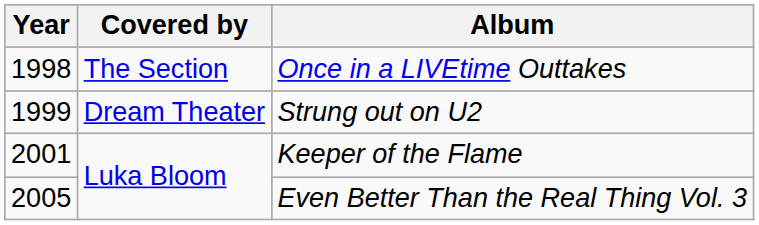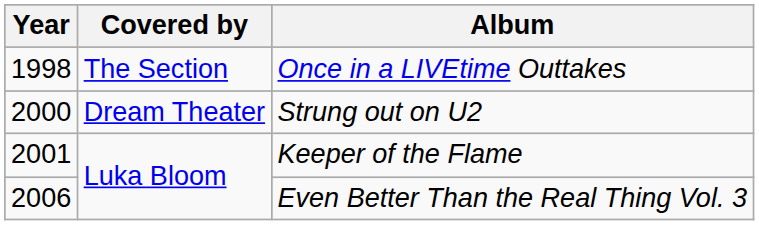 <table class="wikitable">
 <tr>
 <th>Year</th>
 <th>Covered by</th>
 <th>Album</th>
 </tr>
 <tr>
 <td>1998</td>
 <td><a href='#'>The Section</a></td>
 <td><em><a href='#'>Once in a LIVEtime</a> Outtakes</em></td>
 </tr>
 <tr>
-<td>1999</td>
+<td>2000</td>
 <td><a href='#'>Dream Theater</a></td>
 <td><em>Strung out on U2</em></td>
 </tr>
 <tr>
 <td>2001</td>
 <td rowspan="2"><a href='#'>Luka Bloom</a></td>
 <td><em>Keeper of the Flame</em></td>
 </tr>
 <tr>
-<td>2005</td>
+<td>2006</td>
 <td><em>Even Better Than the Real Thing Vol. 3</em></td>
 </tr>
 </table>
